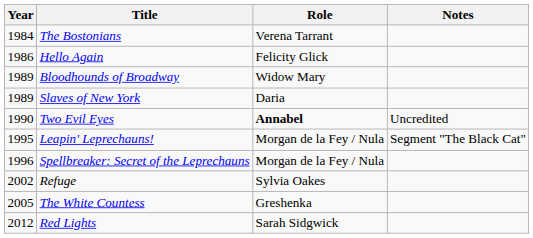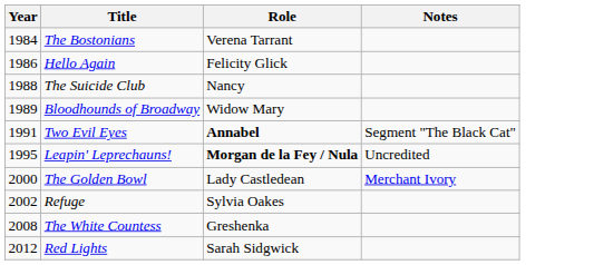 <table class="wikitable sortable">
 <tr>
 <th>Year</th>
 <th>Title</th>
 <th>Role</th>
 <th class="unsortable">Notes</th>
 </tr>
 <tr>
 <td>1984</td>
 <td><em><a href='#'>The Bostonians</a></em></td>
 <td>Verena Tarrant</td>
 <td></td>
 </tr>
 <tr>
 <td>1986</td>
 <td><em><a href='#'>Hello Again</a></em></td>
 <td>Felicity Glick</td>
 <td></td>
 </tr>
 <tr>
+<td>1988</td>
+<td><em>The Suicide Club</em></td>
+<td>Nancy</td>
+<td></td>
+</tr>
+<tr>
 <td>1989</td>
 <td><em><a href='#'>Bloodhounds of Broadway</a></em></td>
 <td>Widow Mary</td>
 <td></td>
 </tr>
 <tr>
-<td>1989</td>
-<td><em><a href='#'>Slaves of New York</a></em></td>
-<td>Daria</td>
-<td></td>
-</tr>
-<tr>
-<td>1990</td>
+<td>1991</td>
 <td><em><a href='#'>Two Evil Eyes</a></em></td>
 <td><strong>Annabel</strong></td>
-<td>Uncredited</td>
+<td>Segment "The Black Cat"</td>
 </tr>
 <tr>
 <td>1995</td>
 <td><em><a href='#'>Leapin' Leprechauns!</a></em></td>
-<td>Morgan de la Fey / Nula</td>
-<td>Segment "The Black Cat"</td>
+<td><strong>Morgan de la Fey / Nula</strong></td>
+<td>Uncredited</td>
 </tr>
 <tr>
-<td>1996</td>
-<td><em><a href='#'>Spellbreaker: Secret of the Leprechauns</a></em></td>
-<td>Morgan de la Fey / Nula</td>
-<td></td>
+<td>2000</td>
+<td><em><a href='#'>The Golden Bowl</a></em></td>
+<td>Lady Castledean</td>
+<td><a href='#'>Merchant Ivory</a></td>
 </tr>
 <tr>
 <td>2002</td>
 <td><em>Refuge</em></td>
 <td>Sylvia Oakes</td>
 <td></td>
 </tr>
 <tr>
-<td>2005</td>
+<td>2008</td>
 <td><em><a href='#'>The White Countess</a></em></td>
 <td>Greshenka</td>
 <td></td>
 </tr>
 <tr>
 <td>2012</td>
 <td><em><a href='#'>Red Lights</a></em></td>
 <td>Sarah Sidgwick</td>
 <td></td>
 </tr>
 </table>
